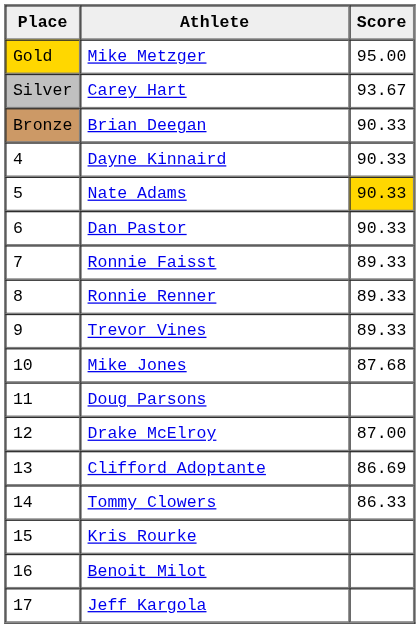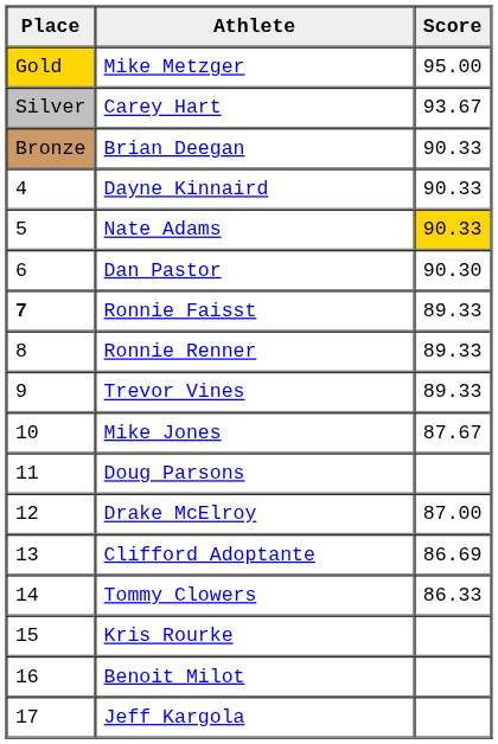 <table border=1 cellpadding=5 cellspacing=0>
 <tr>
 <th style="background:#efefef;" width="20">Place</th>
 <th style="background:#efefef;" width="200">Athlete</th>
 <th style="background:#efefef;" width="20">Score</th>
 </tr>
 <tr align=left>
 <td style="background:gold;">Gold</td>
 <td><a href='#'>Mike Metzger</a></td>
 <td>95.00</td>
 </tr>
 <tr align=left>
 <td style="background:silver;">Silver</td>
 <td><a href='#'>Carey Hart</a></td>
 <td>93.67</td>
 </tr>
 <tr align=left>
 <td style="background:#CC9966;">Bronze</td>
 <td><a href='#'>Brian Deegan</a></td>
 <td>90.33</td>
 </tr>
 <tr align=left>
 <td>4</td>
 <td><a href='#'>Dayne Kinnaird</a></td>
 <td>90.33</td>
 </tr>
 <tr align=left>
 <td>5</td>
 <td><a href='#'>Nate Adams</a></td>
 <td style="background: gold;">90.33</td>
 </tr>
 <tr align=left>
 <td>6</td>
 <td><a href='#'>Dan Pastor</a></td>
-<td>90.33</td>
+<td>90.30</td>
 </tr>
 <tr align=left>
-<td>7</td>
+<td><strong>7</strong></td>
 <td><a href='#'>Ronnie Faisst</a></td>
 <td>89.33</td>
 </tr>
 <tr align=left>
 <td>8</td>
 <td><a href='#'>Ronnie Renner</a></td>
 <td>89.33</td>
 </tr>
 <tr align=left>
 <td>9</td>
 <td><a href='#'>Trevor Vines</a></td>
 <td>89.33</td>
 </tr>
 <tr align=left>
 <td>10</td>
 <td><a href='#'>Mike Jones</a></td>
-<td>87.68</td>
+<td>87.67</td>
 </tr>
 <tr align=left>
 <td>11</td>
 <td><a href='#'>Doug Parsons</a></td>
 <td></td>
 </tr>
 <tr align=left>
 <td>12</td>
 <td><a href='#'>Drake McElroy</a></td>
 <td>87.00</td>
 </tr>
 <tr align=left>
 <td>13</td>
 <td><a href='#'>Clifford Adoptante</a></td>
 <td>86.69</td>
 </tr>
 <tr align=left>
 <td>14</td>
 <td><a href='#'>Tommy Clowers</a></td>
 <td>86.33</td>
 </tr>
 <tr align=left>
 <td>15</td>
 <td><a href='#'>Kris Rourke</a></td>
 <td></td>
 </tr>
 <tr align=left>
 <td>16</td>
 <td><a href='#'>Benoit Milot</a></td>
 <td></td>
 </tr>
 <tr align=left>
 <td>17</td>
 <td><a href='#'>Jeff Kargola</a></td>
 <td></td>
 </tr>
 <tr align=left>
 </tr>
 </table>
